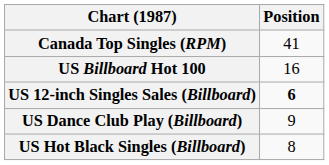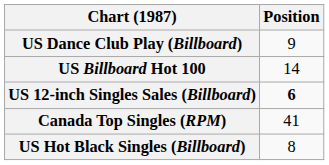 <table class="wikitable sortable plainrowheaders" style="text-align:center">
 <tr>
 <th>Chart (1987)</th>
 <th>Position</th>
 </tr>
 <tr>
-<th scope="row">Canada Top Singles (<em>RPM</em>)</th>
-<td>41</td>
+<th scope="row">US Dance Club Play (<em>Billboard</em>)</th>
+<td>9</td>
 </tr>
 <tr>
 <th scope="row">US <em>Billboard</em> Hot 100</th>
-<td>16</td>
+<td>14</td>
 </tr>
 <tr>
 <th scope="row">US 12-inch Singles Sales (<em>Billboard</em>)</th>
 <td><strong>6</strong></td>
 </tr>
 <tr>
-<th scope="row">US Dance Club Play (<em>Billboard</em>)</th>
-<td>9</td>
+<th scope="row">Canada Top Singles (<em>RPM</em>)</th>
+<td>41</td>
 </tr>
 <tr>
 <th scope="row">US Hot Black Singles (<em>Billboard</em>)</th>
 <td>8</td>
 </tr>
 </table>
